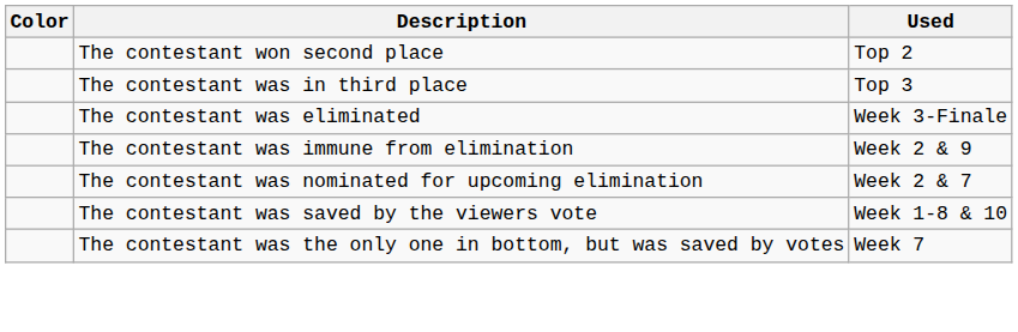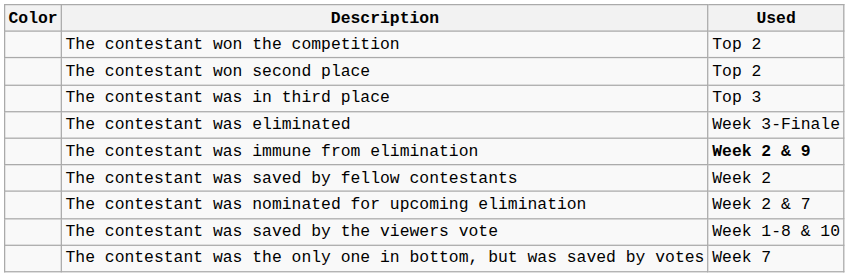 <table class="wikitable">
 <tr>
 <th>Color</th>
 <th>Description</th>
 <th>Used</th>
+</tr>
+<tr>
+<td></td>
+<td>The contestant won the competition</td>
+<td>Top 2</td>
 </tr>
 <tr>
 <td></td>
 <td>The contestant won second place</td>
 <td>Top 2</td>
 </tr>
 <tr>
 <td></td>
 <td>The contestant was in third place</td>
 <td>Top 3</td>
 </tr>
 <tr>
 <td></td>
 <td>The contestant was eliminated</td>
 <td>Week 3-Finale</td>
 </tr>
 <tr>
 <td></td>
 <td>The contestant was immune from elimination</td>
-<td>Week 2 & 9</td>
+<td><strong>Week 2 & 9</strong></td>
+</tr>
+<tr>
+<td></td>
+<td>The contestant was saved by fellow contestants</td>
+<td>Week 2</td>
 </tr>
 <tr>
 <td></td>
 <td>The contestant was nominated for upcoming elimination</td>
 <td>Week 2 & 7</td>
 </tr>
 <tr>
 <td></td>
 <td>The contestant was saved by the viewers vote</td>
 <td>Week 1-8 & 10</td>
 </tr>
 <tr>
 <td></td>
 <td>The contestant was the only one in bottom, but was saved by votes</td>
 <td>Week 7</td>
 </tr>
 </table>
